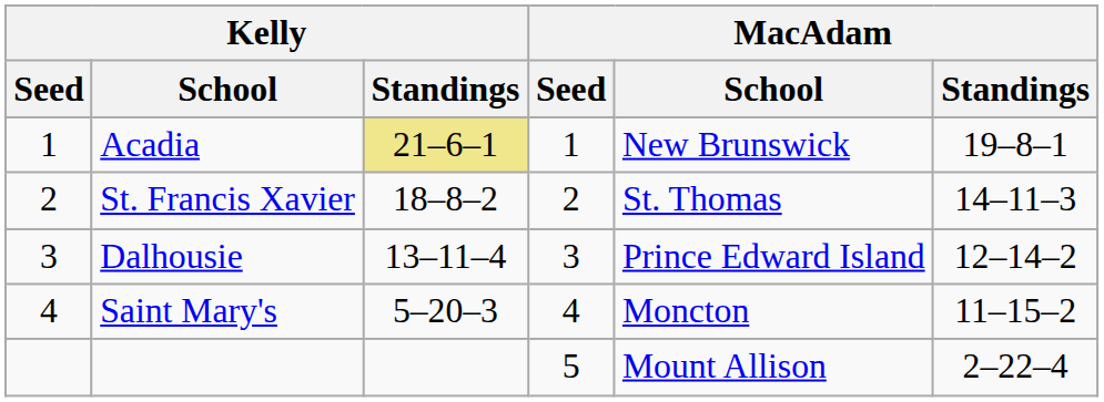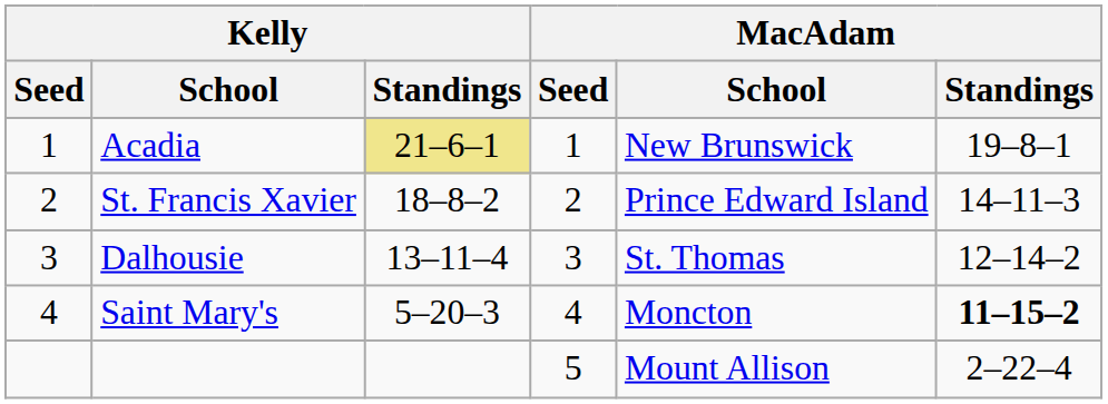 <table class="wikitable">
 <tr>
 <th colspan=3>Kelly</th>
 <th colspan=3>MacAdam</th>
 </tr>
 <tr>
 <th>Seed</th>
 <th>School</th>
 <th>Standings</th>
 <th>Seed</th>
 <th>School</th>
 <th>Standings</th>
 </tr>
 <tr>
 <td align=center>1</td>
 <td><a href='#'>Acadia</a></td>
 <td align=center style="background: khaki;">21–6–1</td>
 <td align=center>1</td>
 <td><a href='#'>New Brunswick</a></td>
 <td align=center>19–8–1</td>
 </tr>
 <tr>
 <td align=center>2</td>
 <td><a href='#'>St. Francis Xavier</a></td>
 <td align=center>18–8–2</td>
 <td align=center>2</td>
-<td><a href='#'>St. Thomas</a></td>
+<td><a href='#'>Prince Edward Island</a></td>
 <td align=center>14–11–3</td>
 </tr>
 <tr>
 <td align=center>3</td>
 <td><a href='#'>Dalhousie</a></td>
 <td align=center>13–11–4</td>
 <td align=center>3</td>
-<td><a href='#'>Prince Edward Island</a></td>
+<td><a href='#'>St. Thomas</a></td>
 <td align=center>12–14–2</td>
 </tr>
 <tr>
 <td align=center>4</td>
 <td><a href='#'>Saint Mary's</a></td>
 <td align=center>5–20–3</td>
 <td align=center>4</td>
 <td><a href='#'>Moncton</a></td>
-<td align=center>11–15–2</td>
+<td align=center><strong>11–15–2</strong></td>
 </tr>
 <tr>
 <td></td>
 <td></td>
 <td></td>
 <td align=center>5</td>
 <td><a href='#'>Mount Allison</a></td>
 <td align=center>2–22–4</td>
 </tr>
 </table>
